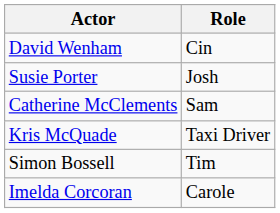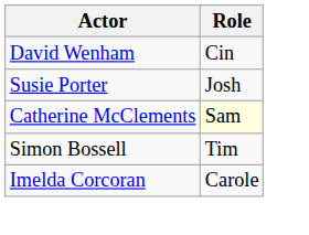 <table class="wikitable">
 <tr>
 <th>Actor</th>
 <th>Role</th>
 </tr>
 <tr>
 <td><a href='#'>David Wenham</a></td>
 <td>Cin</td>
 </tr>
 <tr>
 <td><a href='#'>Susie Porter</a></td>
 <td>Josh</td>
 </tr>
 <tr>
 <td><a href='#'>Catherine McClements</a></td>
-<td>Sam</td>
-</tr>
-<tr>
-<td><a href='#'>Kris McQuade</a></td>
-<td>Taxi Driver</td>
+<td style="background: lightyellow;">Sam</td>
 </tr>
 <tr>
 <td>Simon Bossell</td>
 <td>Tim</td>
 </tr>
 <tr>
 <td><a href='#'>Imelda Corcoran</a></td>
 <td>Carole</td>
 </tr>
 </table>
